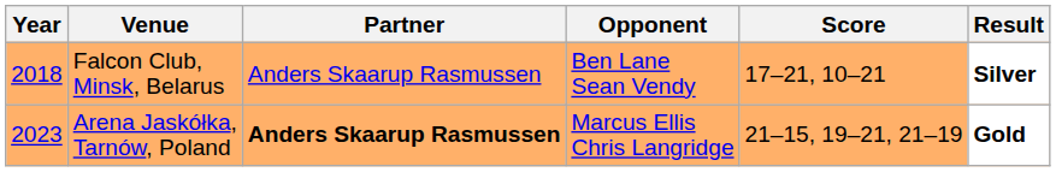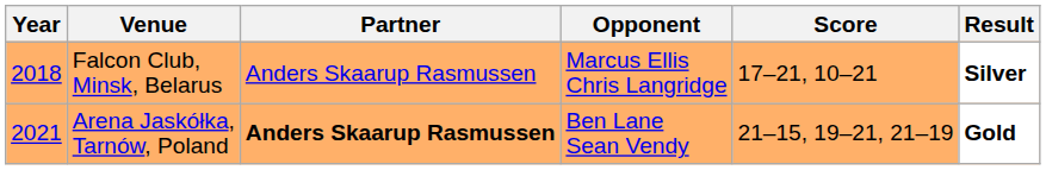 <table class="sortable wikitable" style="font-size: 90%;">
 <tr>
 <th>Year</th>
 <th>Venue</th>
 <th>Partner</th>
 <th>Opponent</th>
 <th>Score</th>
 <th>Result</th>
 </tr>
 <tr style="background:#FFB069">
 <td align="center"><a href='#'>2018</a></td>
 <td align="left">Falcon Club,<br><a href='#'>Minsk</a>, Belarus</td>
 <td align="left"> <a href='#'>Anders Skaarup Rasmussen</a></td>
-<td align="left"> <a href='#'>Ben Lane</a><br> <a href='#'>Sean Vendy</a></td>
+<td align="left"> <a href='#'>Marcus Ellis</a><br> <a href='#'>Chris Langridge</a></td>
 <td align="left">17–21, 10–21</td>
 <td style="text-align:left; background:white"> <strong>Silver</strong></td>
 </tr>
 <tr style="background:#FFB069">
-<td align="center"><a href='#'>2023</a></td>
+<td align="center"><a href='#'>2021</a></td>
 <td align="left"><a href='#'>Arena Jaskółka</a>,<br><a href='#'>Tarnów</a>, Poland</td>
 <td align="left"><strong> Anders Skaarup Rasmussen</strong></td>
-<td align="left"> <a href='#'>Marcus Ellis</a><br> <a href='#'>Chris Langridge</a></td>
+<td align="left"> <a href='#'>Ben Lane</a><br> <a href='#'>Sean Vendy</a></td>
 <td align="left">21–15, 19–21, 21–19</td>
 <td style="text-align:left; background:white"> <strong>Gold</strong></td>
 </tr>
 </table>
